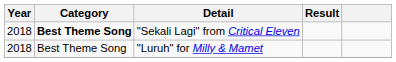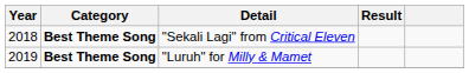 <table class="wikitable">
 <tr>
 <th>Year</th>
 <th>Category</th>
 <th>Detail</th>
 <th>Result</th>
 <th scope="col" style="width:4em;"></th>
 </tr>
 <tr>
 <td align="center" rowspan="1">2018</td>
 <td><strong>Best Theme Song</strong></td>
 <td>"Sekali Lagi" from <em><a href='#'>Critical Eleven</a></em></td>
 <td></td>
 <td rowspan="1" scope="row" style="text-align:center"></td>
 </tr>
 <tr>
-<td align="center" rowspan="1">2018</td>
-<td>Best Theme Song</td>
+<td align="center" rowspan="1">2019</td>
+<td><strong>Best Theme Song</strong></td>
 <td>"Luruh" for <em><a href='#'>Milly & Mamet</a></em></td>
 <td></td>
 <td rowspan="1" scope="row" style="text-align:center"></td>
 </tr>
 <tr>
 </tr>
 </table>
